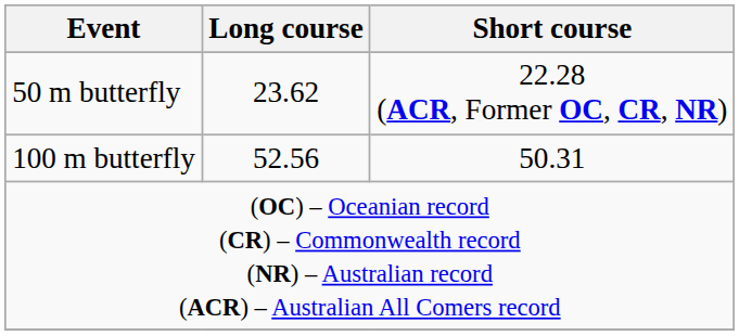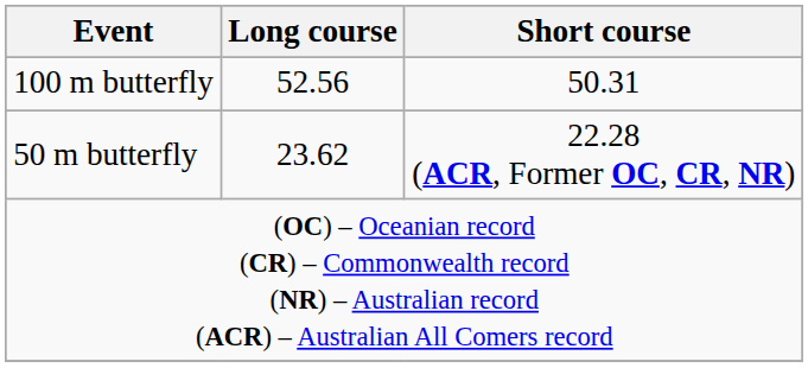 <table class="wikitable" style="font-size:98%; text-align:center;">
 <tr>
 <th>Event</th>
 <th>Long course</th>
 <th>Short course</th>
 </tr>
 <tr>
+<td align="left">100 m butterfly</td>
+<td>52.56</td>
+<td>50.31</td>
+</tr>
+<tr>
 <td align="left">50 m butterfly</td>
 <td>23.62</td>
 <td>22.28 <br>(<strong><a href='#'>ACR</a></strong>, Former <strong><a href='#'>OC</a></strong>, <strong><a href='#'>CR</a></strong>, <strong><a href='#'>NR</a></strong>)</td>
-</tr>
-<tr>
-<td align="left">100 m butterfly</td>
-<td>52.56</td>
-<td>50.31</td>
 </tr>
 <tr>
 <td colspan=3><small>(<strong>OC</strong>) – <a href='#'>Oceanian record</a><br>(<strong>CR</strong>) – <a href='#'>Commonwealth record</a><br>(<strong>NR</strong>) – <a href='#'>Australian record</a><br>(<strong>ACR</strong>) – <a href='#'>Australian All Comers record</a></small></td>
 </tr>
 <tr>
 </tr>
 </table>
